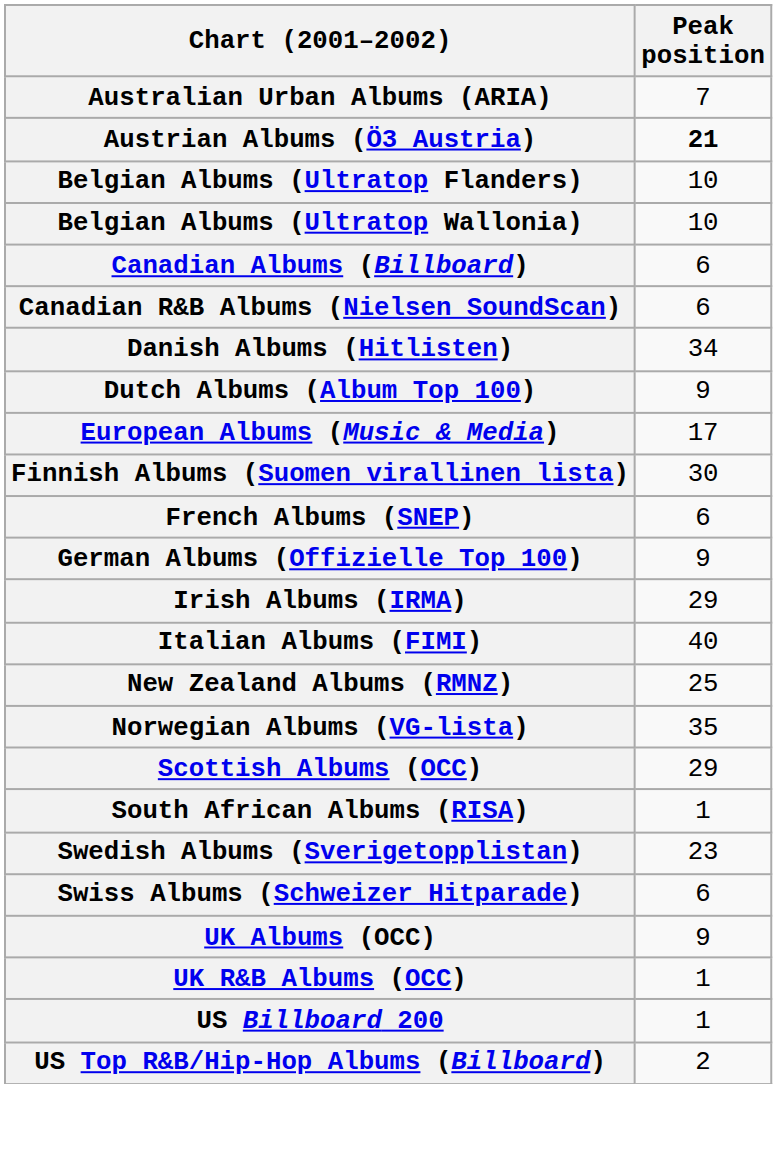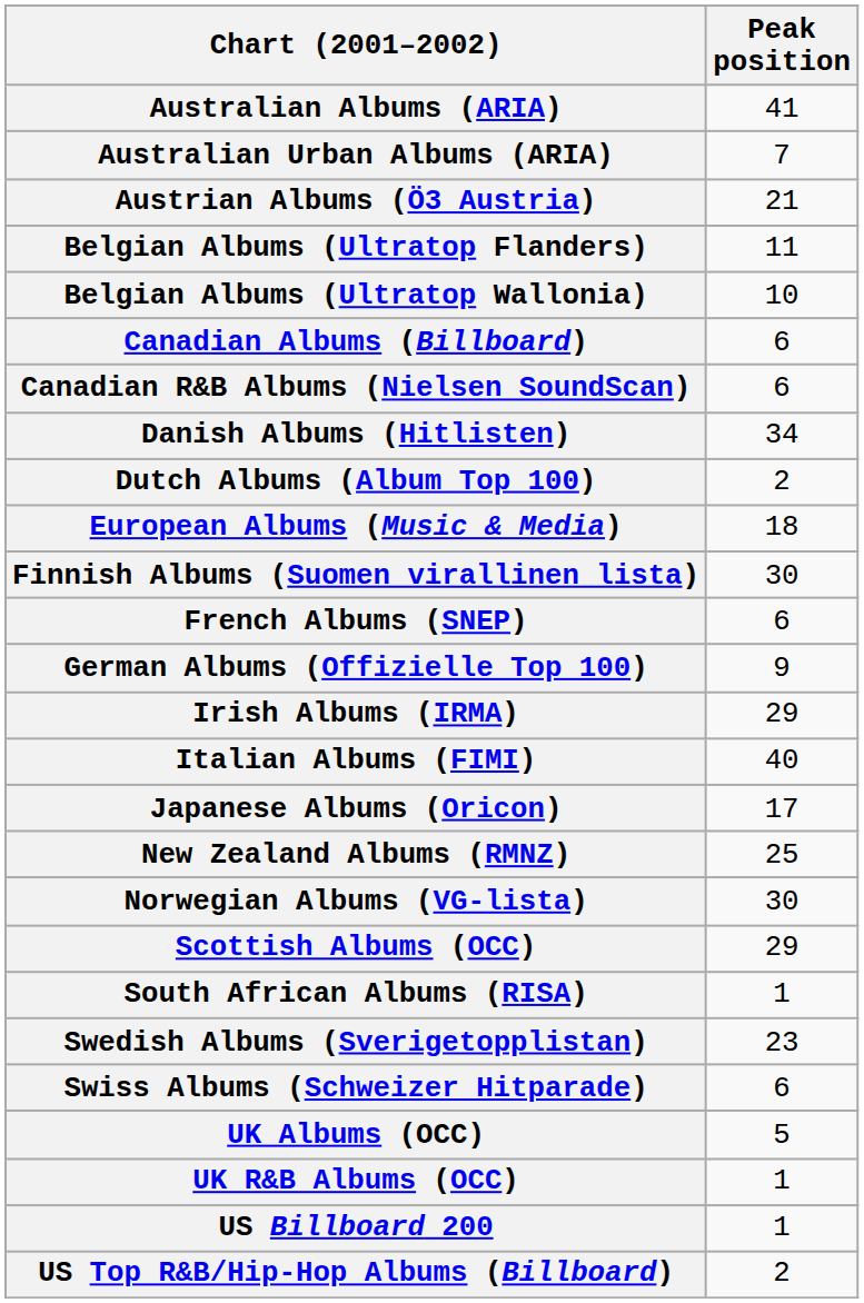 <table class="wikitable sortable plainrowheaders" style="text-align:center">
 <tr>
 <th scope="col">Chart (2001–2002)</th>
 <th scope="col">Peak<br>position</th>
+</tr>
+<tr>
+<th scope="row">Australian Albums (<a href='#'>ARIA</a>)</th>
+<td>41</td>
 </tr>
 <tr>
 <th scope="row">Australian Urban Albums (ARIA)</th>
 <td>7</td>
 </tr>
 <tr>
 <th scope="row">Austrian Albums (<a href='#'>Ö3 Austria</a>)</th>
-<td><strong>21</strong></td>
+<td>21</td>
 </tr>
 <tr>
 <th scope="row">Belgian Albums (<a href='#'>Ultratop</a> Flanders)</th>
-<td>10</td>
+<td>11</td>
 </tr>
 <tr>
 <th scope="row">Belgian Albums (<a href='#'>Ultratop</a> Wallonia)</th>
 <td>10</td>
 </tr>
 <tr>
 <th scope="row"><a href='#'>Canadian Albums</a> (<em><a href='#'>Billboard</a></em>)</th>
 <td>6</td>
 </tr>
 <tr>
 <th scope="row">Canadian R&B Albums (<a href='#'>Nielsen SoundScan</a>)</th>
 <td>6</td>
 </tr>
 <tr>
 <th scope="row">Danish Albums (<a href='#'>Hitlisten</a>)</th>
 <td>34</td>
 </tr>
 <tr>
 <th scope="row">Dutch Albums (<a href='#'>Album Top 100</a>)</th>
-<td>9</td>
+<td>2</td>
 </tr>
 <tr>
 <th scope="row"><a href='#'>European Albums</a> (<em><a href='#'>Music & Media</a></em>)</th>
-<td>17</td>
+<td>18</td>
 </tr>
 <tr>
 <th scope="row">Finnish Albums (<a href='#'>Suomen virallinen lista</a>)</th>
 <td>30</td>
 </tr>
 <tr>
 <th scope="row">French Albums (<a href='#'>SNEP</a>)</th>
 <td>6</td>
 </tr>
 <tr>
 <th scope="row">German Albums (<a href='#'>Offizielle Top 100</a>)</th>
 <td>9</td>
 </tr>
 <tr>
 <th scope="row">Irish Albums (<a href='#'>IRMA</a>)</th>
 <td>29</td>
 </tr>
 <tr>
 <th scope="row">Italian Albums (<a href='#'>FIMI</a>)</th>
 <td>40</td>
 </tr>
 <tr>
+<th scope="row">Japanese Albums (<a href='#'>Oricon</a>)</th>
+<td>17</td>
+</tr>
+<tr>
 <th scope="row">New Zealand Albums (<a href='#'>RMNZ</a>)</th>
 <td>25</td>
 </tr>
 <tr>
 <th scope="row">Norwegian Albums (<a href='#'>VG-lista</a>)</th>
-<td>35</td>
+<td>30</td>
 </tr>
 <tr>
 <th scope="row"><a href='#'>Scottish Albums</a> (<a href='#'>OCC</a>)</th>
 <td>29</td>
 </tr>
 <tr>
 <th scope="row">South African Albums (<a href='#'>RISA</a>)</th>
 <td>1</td>
 </tr>
 <tr>
 <th scope="row">Swedish Albums (<a href='#'>Sverigetopplistan</a>)</th>
 <td>23</td>
 </tr>
 <tr>
 <th scope="row">Swiss Albums (<a href='#'>Schweizer Hitparade</a>)</th>
 <td>6</td>
 </tr>
 <tr>
 <th scope="row"><a href='#'>UK Albums</a> (OCC)</th>
-<td>9</td>
+<td>5</td>
 </tr>
 <tr>
 <th scope="row"><a href='#'>UK R&B Albums</a> (<a href='#'>OCC</a>)</th>
 <td>1</td>
 </tr>
 <tr>
 <th scope="row">US <a href='#'><em>Billboard</em> 200</a></th>
 <td>1</td>
 </tr>
 <tr>
 <th scope="row">US <a href='#'>Top R&B/Hip-Hop Albums</a> (<em><a href='#'>Billboard</a></em>)</th>
 <td>2</td>
 </tr>
 </table>
